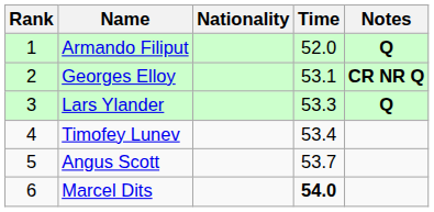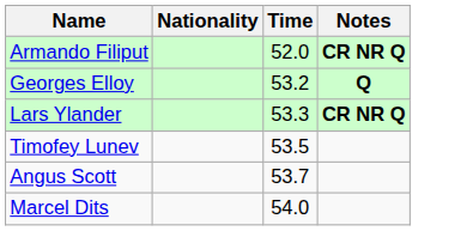 <table class="wikitable sortable" style="text-align:center">
 <tr>
-<th>Rank</th>
 <th>Name</th>
 <th>Nationality</th>
 <th>Time</th>
 <th>Notes</th>
 </tr>
 <tr bgcolor=ccffcc>
-<td>1</td>
 <td align=left><a href='#'>Armando Filiput</a></td>
 <td align=left></td>
 <td>52.0</td>
+<td><strong>CR NR Q</strong></td>
+</tr>
+<tr bgcolor=ccffcc>
+<td align=left><a href='#'>Georges Elloy</a></td>
+<td align=left></td>
+<td>53.2</td>
 <td><strong>Q</strong></td>
 </tr>
 <tr bgcolor=ccffcc>
-<td>2</td>
-<td align=left><a href='#'>Georges Elloy</a></td>
-<td align=left></td>
-<td>53.1</td>
-<td><strong>CR NR Q</strong></td>
-</tr>
-<tr bgcolor=ccffcc>
-<td>3</td>
 <td align=left><a href='#'>Lars Ylander</a></td>
 <td align=left></td>
 <td>53.3</td>
-<td><strong>Q</strong></td>
+<td><strong>CR NR Q</strong></td>
 </tr>
 <tr>
-<td>4</td>
 <td align=left><a href='#'>Timofey Lunev</a></td>
 <td align=left></td>
-<td>53.4</td>
+<td>53.5</td>
 <td></td>
 </tr>
 <tr>
-<td>5</td>
 <td align=left><a href='#'>Angus Scott</a></td>
 <td align=left></td>
 <td>53.7</td>
 <td></td>
 </tr>
 <tr>
-<td>6</td>
 <td align=left><a href='#'>Marcel Dits</a></td>
 <td align=left></td>
-<td><strong>54.0</strong></td>
+<td>54.0</td>
 <td></td>
 </tr>
 </table>
